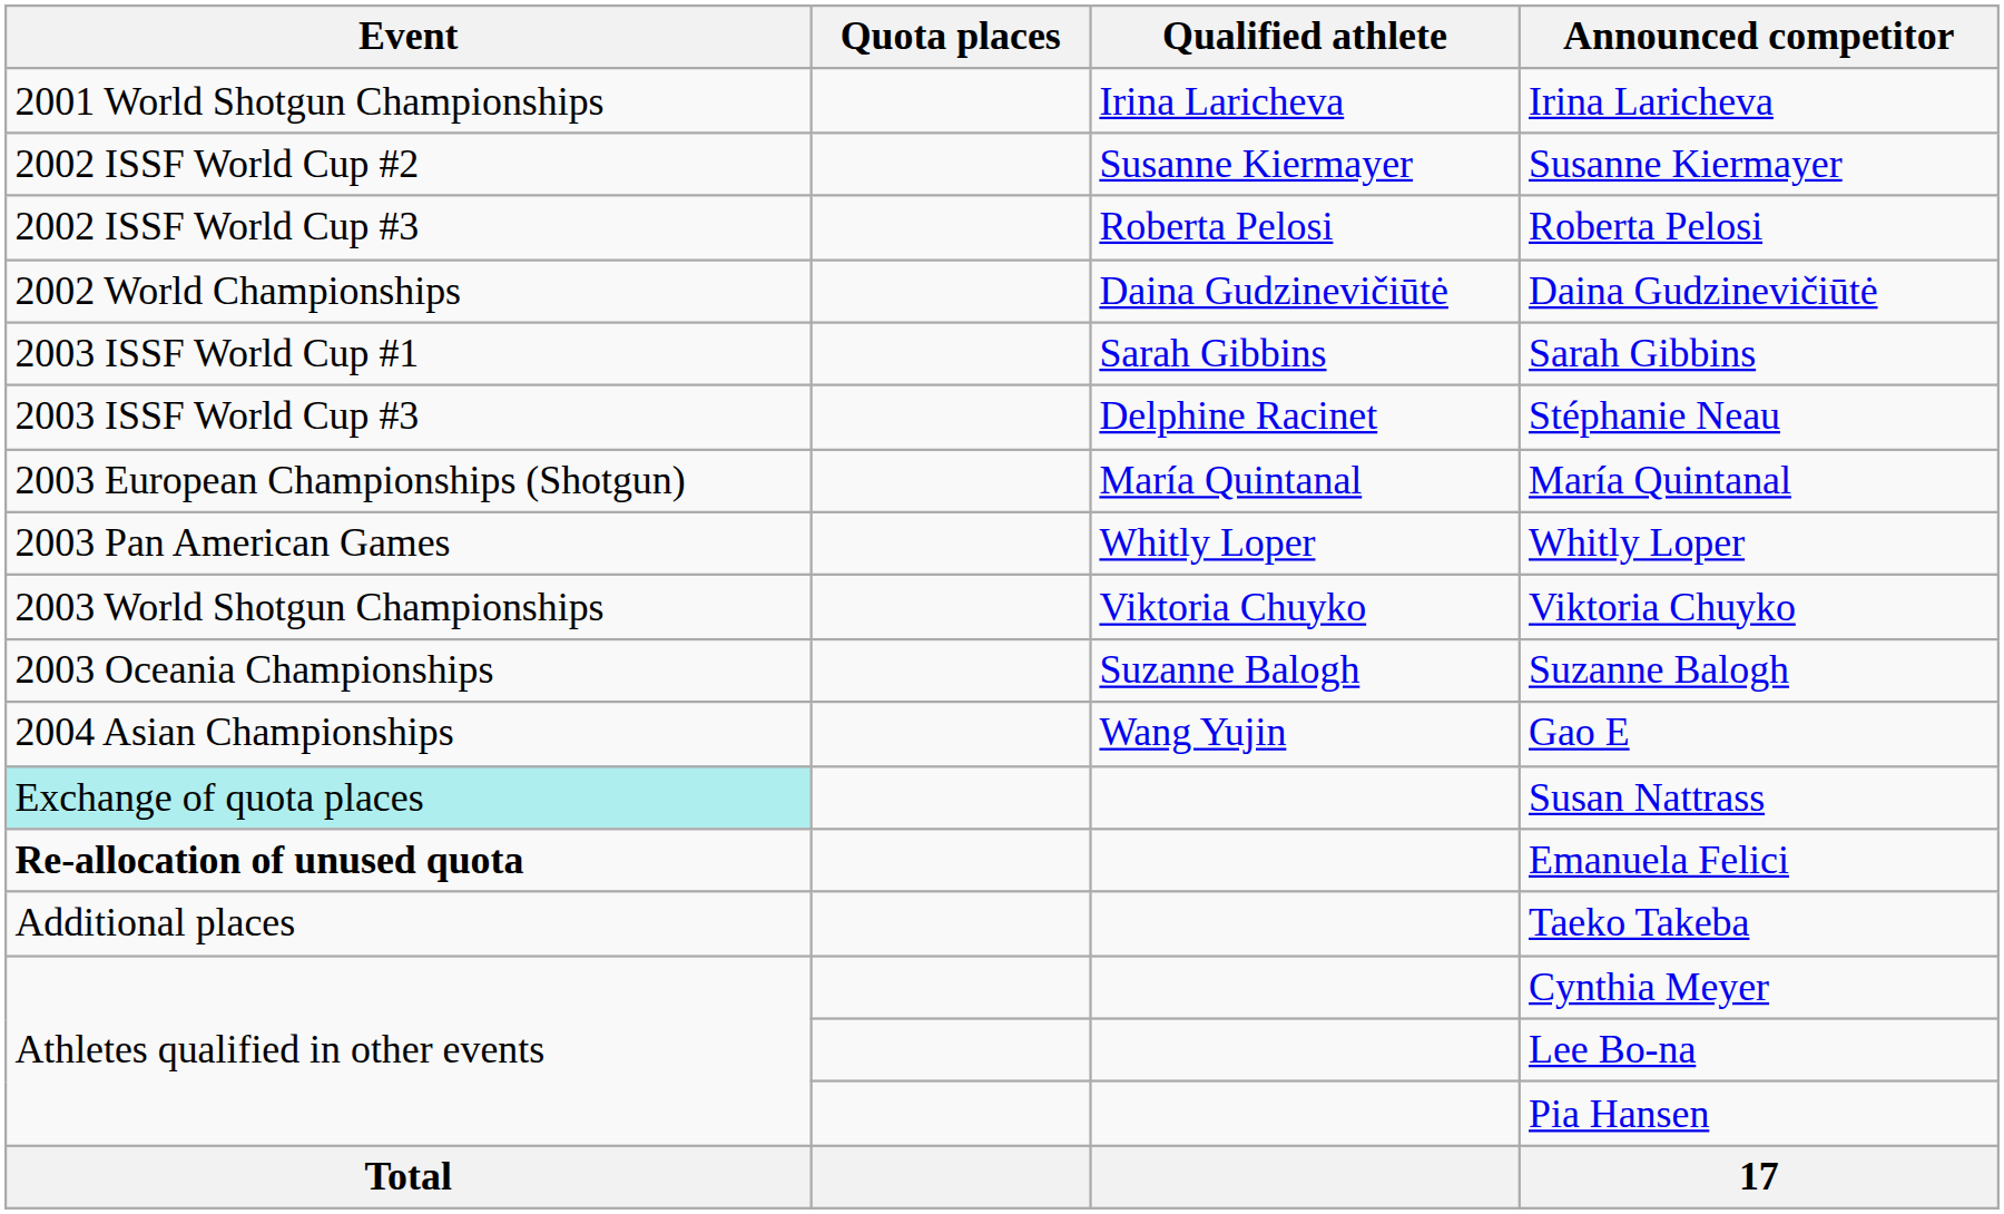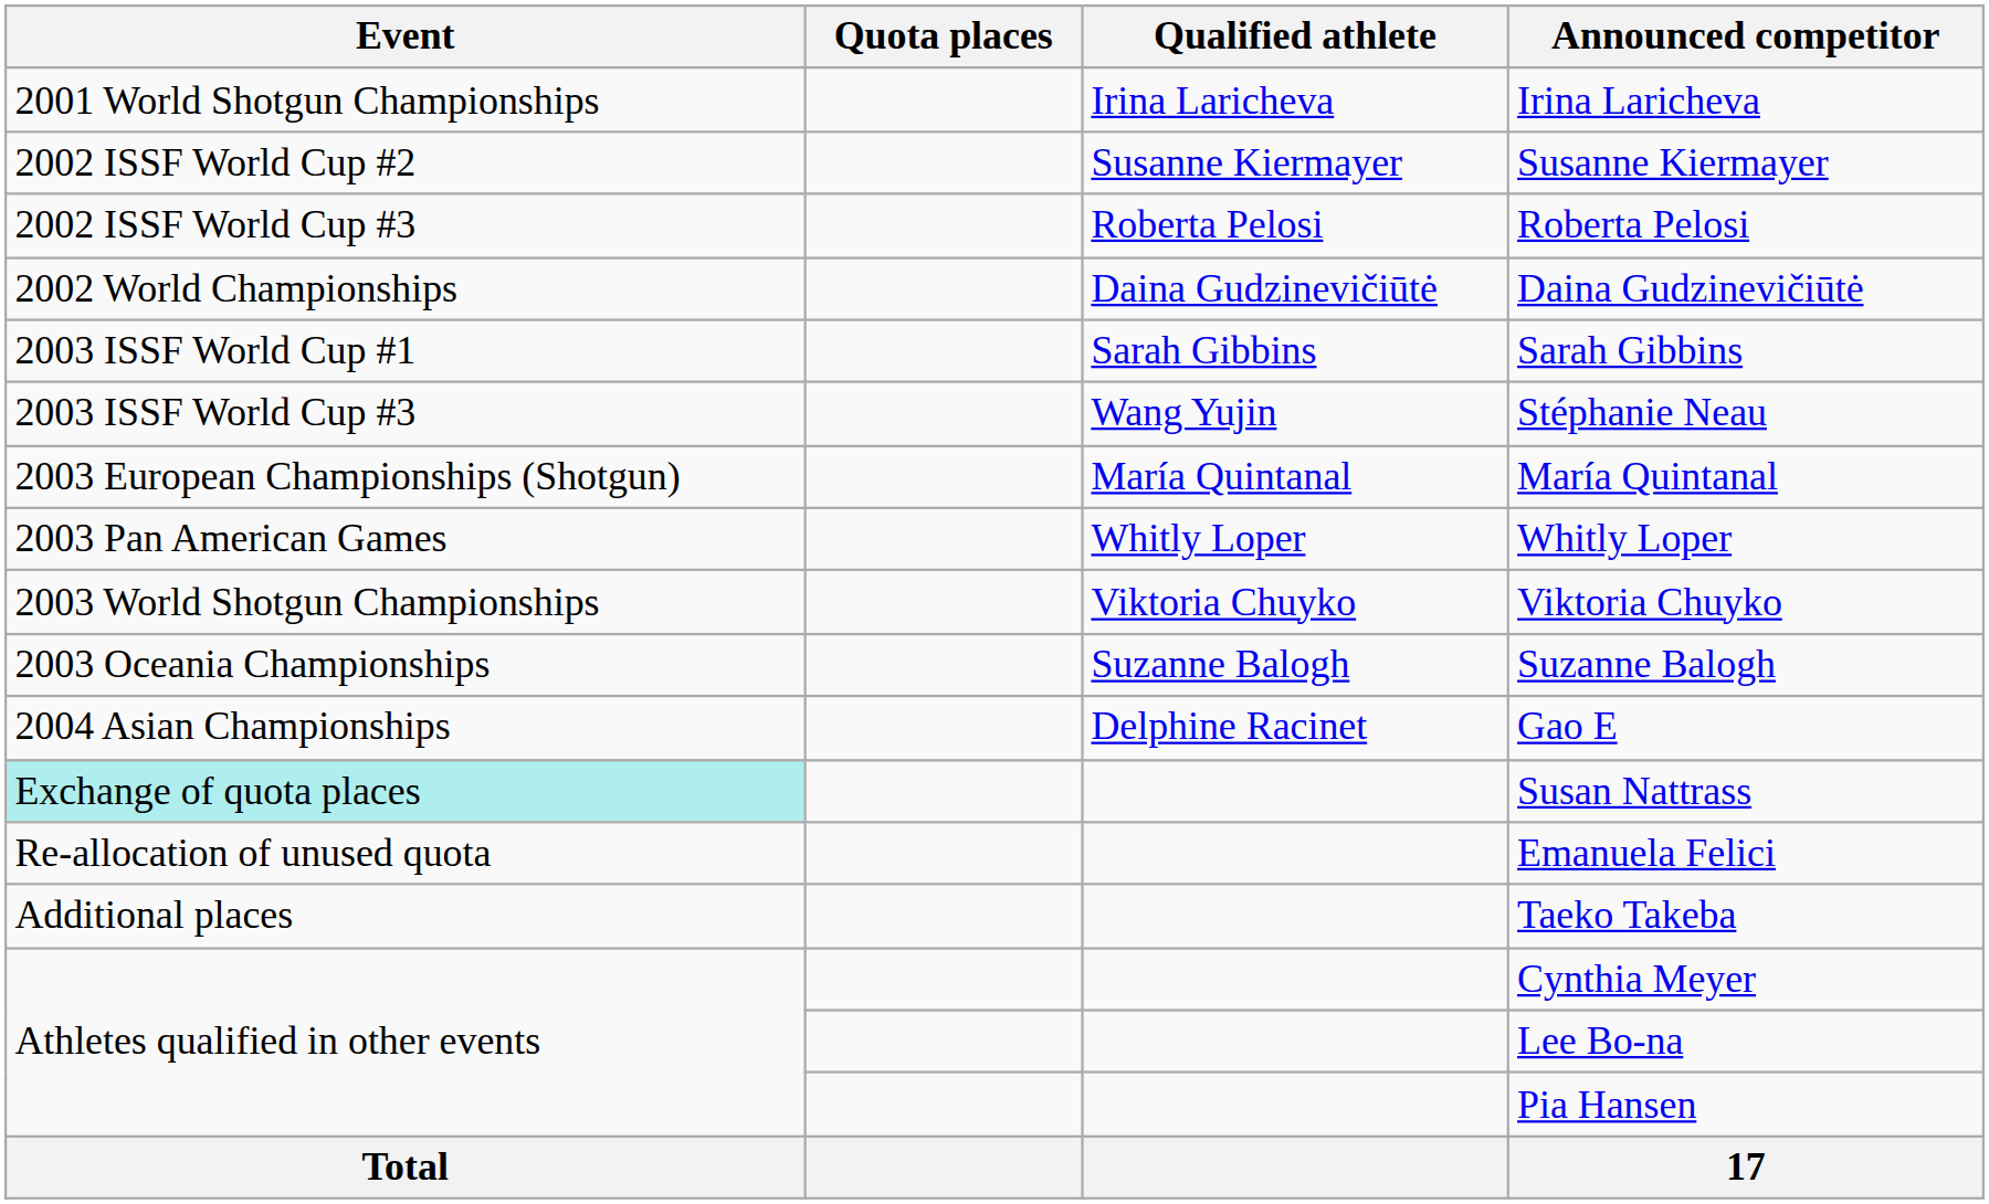 <table class=wikitable style="text-align:left" width=800>
 <tr>
 <th>Event</th>
 <th>Quota places</th>
 <th>Qualified athlete</th>
 <th>Announced competitor</th>
 </tr>
 <tr>
 <td>2001 World Shotgun Championships</td>
 <td></td>
 <td><a href='#'>Irina Laricheva</a></td>
 <td><a href='#'>Irina Laricheva</a></td>
 </tr>
 <tr>
 <td>2002 ISSF World Cup #2</td>
 <td></td>
 <td><a href='#'>Susanne Kiermayer</a></td>
 <td><a href='#'>Susanne Kiermayer</a></td>
 </tr>
 <tr>
 <td>2002 ISSF World Cup #3</td>
 <td></td>
 <td><a href='#'>Roberta Pelosi</a></td>
 <td><a href='#'>Roberta Pelosi</a></td>
 </tr>
 <tr>
 <td>2002 World Championships</td>
 <td></td>
 <td><a href='#'>Daina Gudzinevičiūtė</a></td>
 <td><a href='#'>Daina Gudzinevičiūtė</a></td>
 </tr>
 <tr>
 <td>2003 ISSF World Cup #1</td>
 <td></td>
 <td><a href='#'>Sarah Gibbins</a></td>
 <td><a href='#'>Sarah Gibbins</a></td>
 </tr>
 <tr>
 <td>2003 ISSF World Cup #3</td>
 <td></td>
-<td><a href='#'>Delphine Racinet</a></td>
+<td><a href='#'>Wang Yujin</a></td>
 <td><a href='#'>Stéphanie Neau</a></td>
 </tr>
 <tr>
 <td>2003 European Championships (Shotgun)</td>
 <td></td>
 <td><a href='#'>María Quintanal</a></td>
 <td><a href='#'>María Quintanal</a></td>
 </tr>
 <tr>
 <td>2003 Pan American Games</td>
 <td></td>
 <td><a href='#'>Whitly Loper</a></td>
 <td><a href='#'>Whitly Loper</a></td>
 </tr>
 <tr>
 <td>2003 World Shotgun Championships</td>
 <td></td>
 <td><a href='#'>Viktoria Chuyko</a></td>
 <td><a href='#'>Viktoria Chuyko</a></td>
 </tr>
 <tr>
 <td>2003 Oceania Championships</td>
 <td></td>
 <td><a href='#'>Suzanne Balogh</a></td>
 <td><a href='#'>Suzanne Balogh</a></td>
 </tr>
 <tr>
 <td>2004 Asian Championships</td>
 <td></td>
-<td><a href='#'>Wang Yujin</a></td>
+<td><a href='#'>Delphine Racinet</a></td>
 <td><a href='#'>Gao E</a></td>
 </tr>
 <tr>
 <td style="background: paleturquoise;">Exchange of quota places</td>
 <td></td>
 <td></td>
 <td><a href='#'>Susan Nattrass</a></td>
 </tr>
 <tr>
-<td><strong>Re-allocation of unused quota</strong></td>
+<td>Re-allocation of unused quota</td>
 <td></td>
 <td></td>
 <td><a href='#'>Emanuela Felici</a></td>
 </tr>
 <tr>
 <td>Additional places</td>
 <td></td>
 <td></td>
 <td><a href='#'>Taeko Takeba</a></td>
 </tr>
 <tr>
 <td rowspan=3>Athletes qualified in other events</td>
 <td></td>
 <td></td>
 <td><a href='#'>Cynthia Meyer</a></td>
 </tr>
 <tr>
 <td></td>
 <td></td>
 <td><a href='#'>Lee Bo-na</a></td>
 </tr>
 <tr>
 <td></td>
 <td></td>
 <td><a href='#'>Pia Hansen</a></td>
 </tr>
 <tr>
 <th>Total</th>
 <th></th>
 <th></th>
 <th>17</th>
 </tr>
 </table>
